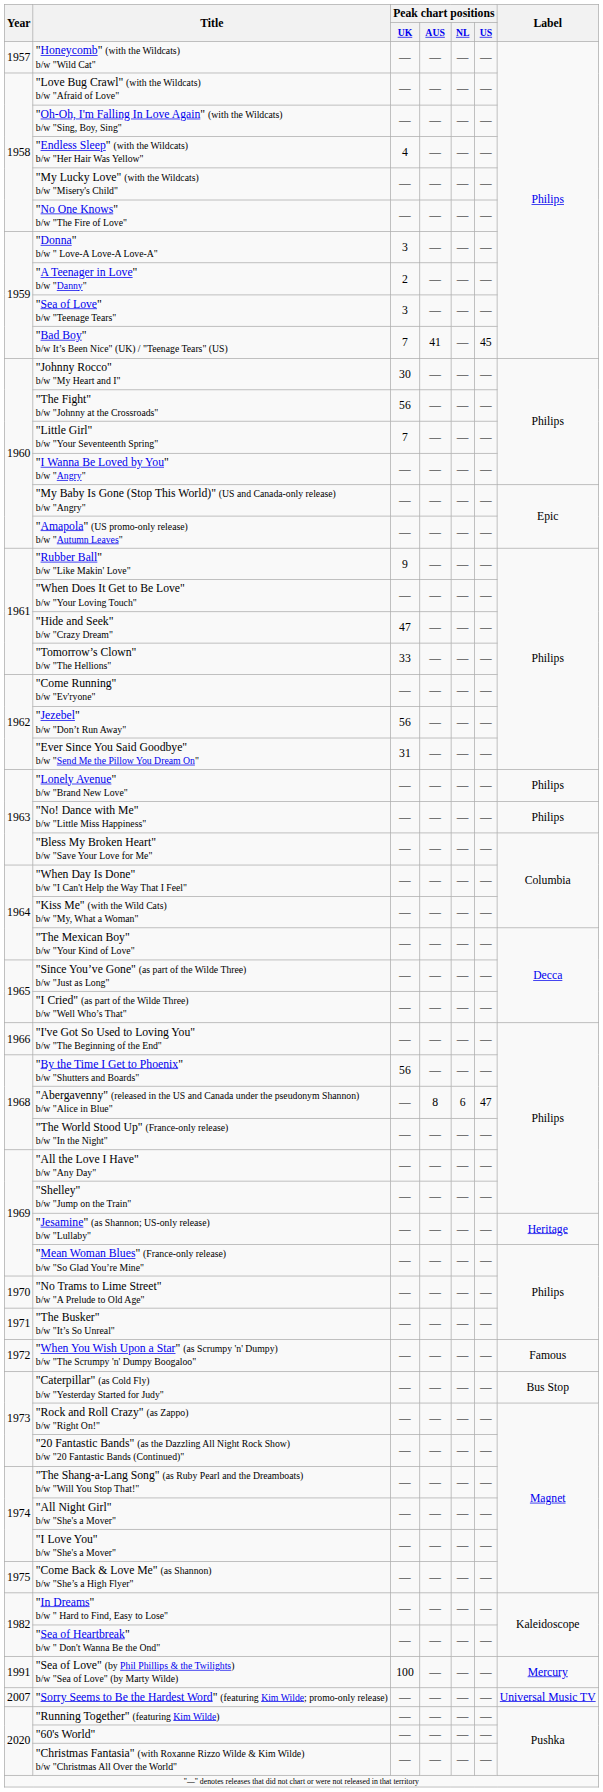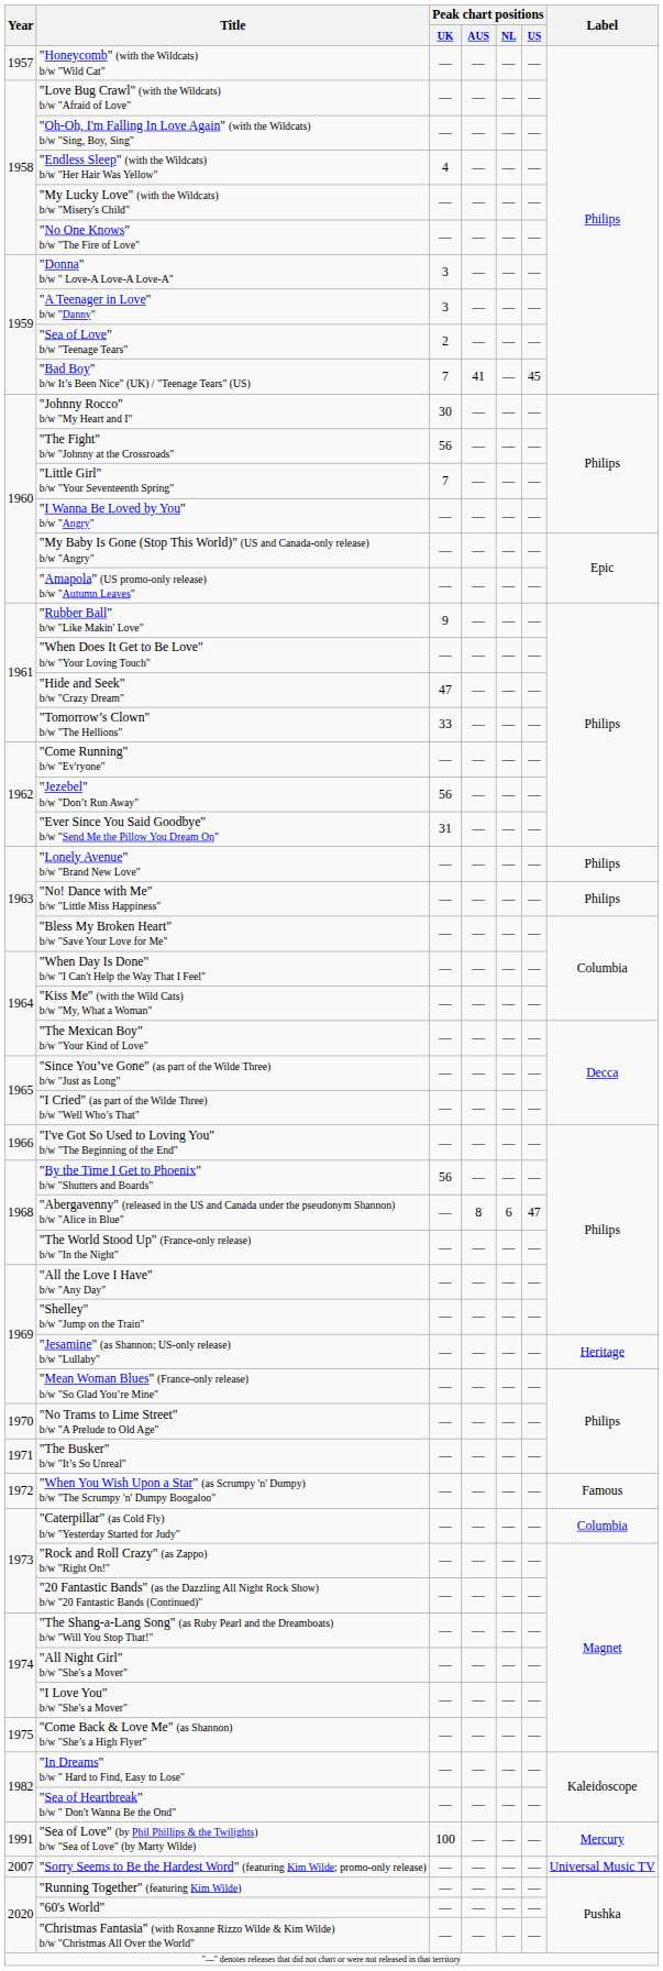 <table class="wikitable" style="text-align:center">
 <tr>
 <th rowspan="2">Year</th>
 <th rowspan="2">Title</th>
 <th colspan="4">Peak chart positions</th>
 <th rowspan="2">Label</th>
 </tr>
 <tr>
 <th><small><a href='#'>UK</a></small><br></th>
 <th><small><a href='#'>AUS</a></small></th>
 <th><small><a href='#'>NL</a></small><br></th>
 <th><small><a href='#'>US</a></small><br></th>
 </tr>
 <tr>
 <td>1957</td>
 <td align="left">"<a href='#'>Honeycomb</a>" <small>(with the Wildcats)</small><br><small>b/w "Wild Cat"</small></td>
 <td align="center">—</td>
 <td>—</td>
 <td>—</td>
 <td>—</td>
 <td rowspan="10"><a href='#'>Philips</a></td>
 </tr>
 <tr>
 <td rowspan="5">1958</td>
 <td align="left">"Love Bug Crawl" <small>(with the Wildcats)</small><br><small>b/w "Afraid of Love"</small></td>
 <td align="center">—</td>
 <td>—</td>
 <td>—</td>
 <td>—</td>
 </tr>
 <tr>
 <td align="left">"<a href='#'>Oh-Oh, I'm Falling In Love Again</a>" <small>(with the Wildcats)</small><br><small>b/w "Sing, Boy, Sing"</small></td>
 <td align="center">—</td>
 <td>—</td>
 <td>—</td>
 <td>—</td>
 </tr>
 <tr>
 <td align="left">"<a href='#'>Endless Sleep</a>" <small>(with the Wildcats)</small><br><small>b/w "Her Hair Was Yellow"</small></td>
 <td align="center">4</td>
 <td>—</td>
 <td>—</td>
 <td>—</td>
 </tr>
 <tr>
 <td align="left">"My Lucky Love" <small>(with the Wildcats)</small><br><small>b/w "Misery's Child"</small></td>
 <td align="center">—</td>
 <td>—</td>
 <td>—</td>
 <td>—</td>
 </tr>
 <tr>
 <td align="left">"<a href='#'>No One Knows</a>"<br><small>b/w "The Fire of Love"</small></td>
 <td align="center">—</td>
 <td>—</td>
 <td>—</td>
 <td>—</td>
 </tr>
 <tr>
 <td rowspan="4">1959</td>
 <td align="left">"<a href='#'>Donna</a>"<br><small>b/w " Love-A Love-A Love-A"</small></td>
 <td align="center">3</td>
 <td>—</td>
 <td>—</td>
 <td>—</td>
 </tr>
 <tr>
 <td align="left">"<a href='#'>A Teenager in Love</a>"<br><small>b/w "<a href='#'>Danny</a>"</small></td>
-<td align="center">2</td>
+<td align="center">3</td>
 <td>—</td>
 <td>—</td>
 <td>—</td>
 </tr>
 <tr>
 <td align="left">"<a href='#'>Sea of Love</a>"<br><small>b/w "Teenage Tears"</small></td>
-<td align="center">3</td>
+<td align="center">2</td>
 <td>—</td>
 <td>—</td>
 <td>—</td>
 </tr>
 <tr>
 <td align="left">"<a href='#'>Bad Boy</a>"<br><small>b/w It’s Been Nice" (UK) / "Teenage Tears" (US)</small></td>
 <td align="center">7</td>
 <td>41</td>
 <td>—</td>
 <td>45</td>
 </tr>
 <tr>
 <td rowspan="6">1960</td>
 <td align="left">"Johnny Rocco"<br><small>b/w "My Heart and I"</small></td>
 <td align="center">30</td>
 <td>—</td>
 <td>—</td>
 <td>—</td>
 <td rowspan="4">Philips</td>
 </tr>
 <tr>
 <td align="left">"The Fight"<br><small>b/w "Johnny at the Crossroads"</small></td>
 <td align="center">56</td>
 <td>—</td>
 <td>—</td>
 <td>—</td>
 </tr>
 <tr>
 <td align="left">"Little Girl"<br><small>b/w "Your Seventeenth Spring"</small></td>
 <td align="center">7</td>
 <td>—</td>
 <td>—</td>
 <td>—</td>
 </tr>
 <tr>
 <td align="left">"<a href='#'>I Wanna Be Loved by You</a>"<br><small>b/w "<a href='#'>Angry</a>"</small></td>
 <td align="center">—<br></td>
 <td>—</td>
 <td>—</td>
 <td>—</td>
 </tr>
 <tr>
 <td align="left">"My Baby Is Gone (Stop This World)" <small>(US and Canada-only release)</small><br><small>b/w "Angry"</small></td>
 <td align="center">—</td>
 <td>—</td>
 <td>—</td>
 <td>—</td>
 <td rowspan="2">Epic</td>
 </tr>
 <tr>
 <td align="left">"<a href='#'>Amapola</a>" <small>(US promo-only release)</small><br><small>b/w "<a href='#'>Autumn Leaves</a>"</small></td>
 <td align="center">—</td>
 <td>—</td>
 <td>—</td>
 <td>—</td>
 </tr>
 <tr>
 <td rowspan="4">1961</td>
 <td align="left">"<a href='#'>Rubber Ball</a>"<br><small>b/w "Like Makin' Love"</small></td>
 <td align="center">9</td>
 <td>—</td>
 <td>—</td>
 <td>—</td>
 <td rowspan="7">Philips</td>
 </tr>
 <tr>
 <td align="left">"When Does It Get to Be Love"<br><small>b/w "Your Loving Touch"</small></td>
 <td align="center">—</td>
 <td>—</td>
 <td>—</td>
 <td>—</td>
 </tr>
 <tr>
 <td align="left">"Hide and Seek"<br><small>b/w "Crazy Dream"</small></td>
 <td align="center">47</td>
 <td>—</td>
 <td>—</td>
 <td>—</td>
 </tr>
 <tr>
 <td align="left">"Tomorrow’s Clown"<br><small>b/w "The Hellions"</small></td>
 <td align="center">33</td>
 <td>—</td>
 <td>—</td>
 <td>—</td>
 </tr>
 <tr>
 <td rowspan="3">1962</td>
 <td align="left">"Come Running"<br><small>b/w "Ev'ryone"</small></td>
 <td align="center">—</td>
 <td>—</td>
 <td>—</td>
 <td>—</td>
 </tr>
 <tr>
 <td align="left">"<a href='#'>Jezebel</a>"<br><small>b/w "Don’t Run Away"</small></td>
 <td align="center">56</td>
 <td>—</td>
 <td>—</td>
 <td>—</td>
 </tr>
 <tr>
 <td align="left">"Ever Since You Said Goodbye"<br><small>b/w "<a href='#'>Send Me the Pillow You Dream On</a>"</small></td>
 <td align="center">31</td>
 <td>—</td>
 <td>—</td>
 <td>—</td>
 </tr>
 <tr>
 <td rowspan="3">1963</td>
 <td align="left">"<a href='#'>Lonely Avenue</a>"<br><small>b/w "Brand New Love"</small></td>
 <td>—</td>
 <td>—</td>
 <td>—</td>
 <td>—</td>
 <td>Philips</td>
 </tr>
 <tr>
 <td align="left">"No! Dance with Me"<br><small>b/w "Little Miss Happiness"</small></td>
 <td align="center">—</td>
 <td>—</td>
 <td>—</td>
 <td>—</td>
 <td>Philips</td>
 </tr>
 <tr>
 <td align="left">"Bless My Broken Heart"<br><small>b/w "Save Your Love for Me"</small></td>
 <td align="center">—</td>
 <td>—</td>
 <td>—</td>
 <td>—</td>
 <td rowspan="3">Columbia</td>
 </tr>
 <tr>
 <td rowspan="3">1964</td>
 <td align="left">"When Day Is Done"<br><small>b/w "I Can't Help the Way That I Feel"</small></td>
 <td align="center">—</td>
 <td>—</td>
 <td>—</td>
 <td>—</td>
 </tr>
 <tr>
 <td align="left">"Kiss Me" <small>(with the Wild Cats)</small><br><small>b/w "My, What a Woman"</small></td>
 <td align="center">—</td>
 <td>—</td>
 <td>—</td>
 <td>—</td>
 </tr>
 <tr>
 <td align="left">"The Mexican Boy"<br><small>b/w "Your Kind of Love"</small></td>
 <td align="center">—</td>
 <td>—</td>
 <td>—</td>
 <td>—</td>
 <td rowspan="3"><a href='#'>Decca</a></td>
 </tr>
 <tr>
 <td rowspan="2">1965</td>
 <td align="left">"Since You’ve Gone" <small>(as part of the Wilde Three)</small><br><small>b/w "Just as Long"</small></td>
 <td align="center">—</td>
 <td>—</td>
 <td>—</td>
 <td>—</td>
 </tr>
 <tr>
 <td align="left">"I Cried" <small>(as part of the Wilde Three)</small><br><small>b/w "Well Who’s That"</small></td>
 <td align="center">—</td>
 <td>—</td>
 <td>—</td>
 <td>—</td>
 </tr>
 <tr>
 <td>1966</td>
 <td align="left">"I've Got So Used to Loving You"<br><small>b/w "The Beginning of the End"</small></td>
 <td align="center">—</td>
 <td>—</td>
 <td>—</td>
 <td>—</td>
 <td rowspan="6">Philips</td>
 </tr>
 <tr>
 <td rowspan="3">1968</td>
 <td align="left">"<a href='#'>By the Time I Get to Phoenix</a>"<br><small>b/w "Shutters and Boards"</small></td>
 <td align="center">56</td>
 <td>—</td>
 <td>—</td>
 <td>—</td>
 </tr>
 <tr>
 <td align="left">"Abergavenny" <small>(released in the US and Canada under the pseudonym Shannon)</small><br><small>b/w "Alice in Blue"</small></td>
 <td align="center">—</td>
 <td>8</td>
 <td>6</td>
 <td>47</td>
 </tr>
 <tr>
 <td align="left">"The World Stood Up" <small>(France-only release)</small><br><small>b/w "In the Night"</small></td>
 <td align="center">—</td>
 <td>—</td>
 <td>—</td>
 <td>—</td>
 </tr>
 <tr>
 <td rowspan="4">1969</td>
 <td align="left">"All the Love I Have"<br><small>b/w "Any Day"</small></td>
 <td align="center">—</td>
 <td>—</td>
 <td>—</td>
 <td>—</td>
 </tr>
 <tr>
 <td align="left">"Shelley"<br><small>b/w "Jump on the Train"</small></td>
 <td align="center">—</td>
 <td>—</td>
 <td>—</td>
 <td>—</td>
 </tr>
 <tr>
 <td align="left">"<a href='#'>Jesamine</a>" <small>(as Shannon; US-only release)</small><br><small>b/w "Lullaby"</small></td>
 <td align="center">—</td>
 <td>—</td>
 <td>—</td>
 <td>—</td>
 <td><a href='#'>Heritage</a></td>
 </tr>
 <tr>
 <td align="left">"<a href='#'>Mean Woman Blues</a>" <small>(France-only release)</small><br><small>b/w "So Glad You’re Mine"</small></td>
 <td align="center">—</td>
 <td>—</td>
 <td>—</td>
 <td>—</td>
 <td rowspan="3">Philips</td>
 </tr>
 <tr>
 <td>1970</td>
 <td align="left">"No Trams to Lime Street"<br><small>b/w "A Prelude to Old Age"</small></td>
 <td align="center">—</td>
 <td>—</td>
 <td>—</td>
 <td>—</td>
 </tr>
 <tr>
 <td>1971</td>
 <td align="left">"The Busker"<br><small>b/w "It’s So Unreal"</small></td>
 <td align="center">—</td>
 <td>—</td>
 <td>—</td>
 <td>—</td>
 </tr>
 <tr>
 <td>1972</td>
 <td align="left">"<a href='#'>When You Wish Upon a Star</a>" <small>(as Scrumpy 'n' Dumpy)</small><br><small>b/w "The Scrumpy 'n' Dumpy Boogaloo"</small></td>
 <td>—</td>
 <td>—</td>
 <td>—</td>
 <td>—</td>
 <td>Famous</td>
 </tr>
 <tr>
 <td rowspan="3">1973</td>
 <td align="left">"Caterpillar" <small>(as Cold Fly)</small><br><small>b/w "Yesterday Started for Judy"</small></td>
 <td align="center">—</td>
 <td>—</td>
 <td>—</td>
 <td>—</td>
-<td>Bus Stop</td>
+<td><a href='#'>Columbia</a></td>
 </tr>
 <tr>
 <td align="left">"Rock and Roll Crazy" <small>(as Zappo)</small><br><small>b/w "Right On!"</small></td>
 <td align="center">—</td>
 <td>—</td>
 <td>—</td>
 <td>—</td>
 <td rowspan="6"><a href='#'>Magnet</a></td>
 </tr>
 <tr>
 <td align="left">"20 Fantastic Bands" <small>(as the Dazzling All Night Rock Show)</small><br><small>b/w "20 Fantastic Bands (Continued)"</small></td>
 <td align="center">—</td>
 <td>—</td>
 <td>—</td>
 <td>—</td>
 </tr>
 <tr>
 <td rowspan="3">1974</td>
 <td align="left">"The Shang-a-Lang Song" <small>(as Ruby Pearl and the Dreamboats)</small><br><small>b/w "Will You Stop That!"</small></td>
 <td align="center">—</td>
 <td>—</td>
 <td>—</td>
 <td>—</td>
 </tr>
 <tr>
 <td align="left">"All Night Girl"<br><small>b/w "She's a Mover"</small></td>
 <td align="center">—</td>
 <td>—</td>
 <td>—</td>
 <td>—</td>
 </tr>
 <tr>
 <td align="left">"I Love You"<br><small>b/w "She's a Mover"</small></td>
 <td align="center">—</td>
 <td>—</td>
 <td>—</td>
 <td>—</td>
 </tr>
 <tr>
 <td>1975</td>
 <td align="left">"Come Back & Love Me" <small>(as Shannon)</small><br><small>b/w "She’s a High Flyer"</small></td>
 <td align="center">—</td>
 <td>—</td>
 <td>—</td>
 <td>—</td>
 </tr>
 <tr>
 <td rowspan="2">1982</td>
 <td align="left">"<a href='#'>In Dreams</a>"<br><small>b/w " Hard to Find, Easy to Lose"</small></td>
 <td>—</td>
 <td>—</td>
 <td>—</td>
 <td>—</td>
 <td rowspan="2">Kaleidoscope</td>
 </tr>
 <tr>
 <td align="left">"<a href='#'>Sea of Heartbreak</a>"<br><small>b/w " Don't Wanna Be the Ond"</small></td>
 <td>—</td>
 <td>—</td>
 <td>—</td>
 <td>—</td>
 </tr>
 <tr>
 <td>1991</td>
 <td align="left">"Sea of Love" <small>(by <a href='#'>Phil Phillips & the Twilights</a>)</small><br><small>b/w "Sea of Love" (by Marty Wilde)</small></td>
 <td>100</td>
 <td>—</td>
 <td>—</td>
 <td>—</td>
 <td><a href='#'>Mercury</a></td>
 </tr>
 <tr>
 <td>2007</td>
 <td align="left">"<a href='#'>Sorry Seems to Be the Hardest Word</a>" <small>(featuring <a href='#'>Kim Wilde</a>; promo-only release)</small></td>
 <td>—</td>
 <td>—</td>
 <td>—</td>
 <td>—</td>
 <td><a href='#'>Universal Music TV</a></td>
 </tr>
 <tr>
 <td rowspan="3">2020</td>
 <td align="left">"Running Together" <small>(featuring <a href='#'>Kim Wilde</a>)</small></td>
 <td>—</td>
 <td>—</td>
 <td>—</td>
 <td>—</td>
 <td rowspan="3">Pushka</td>
 </tr>
 <tr>
 <td align="left">"60's World"</td>
 <td>—</td>
 <td>—</td>
 <td>—</td>
 <td>—</td>
 </tr>
 <tr>
 <td align="left">"Christmas Fantasia" <small>(with Roxanne Rizzo Wilde & Kim Wilde)</small><br><small>b/w "Christmas All Over the World"</small></td>
 <td>—</td>
 <td>—</td>
 <td>—</td>
 <td>—</td>
 </tr>
 <tr>
 <td colspan="7" style="font-size:8pt">"—" denotes releases that did not chart or were not released in that territory</td>
 </tr>
 </table>
